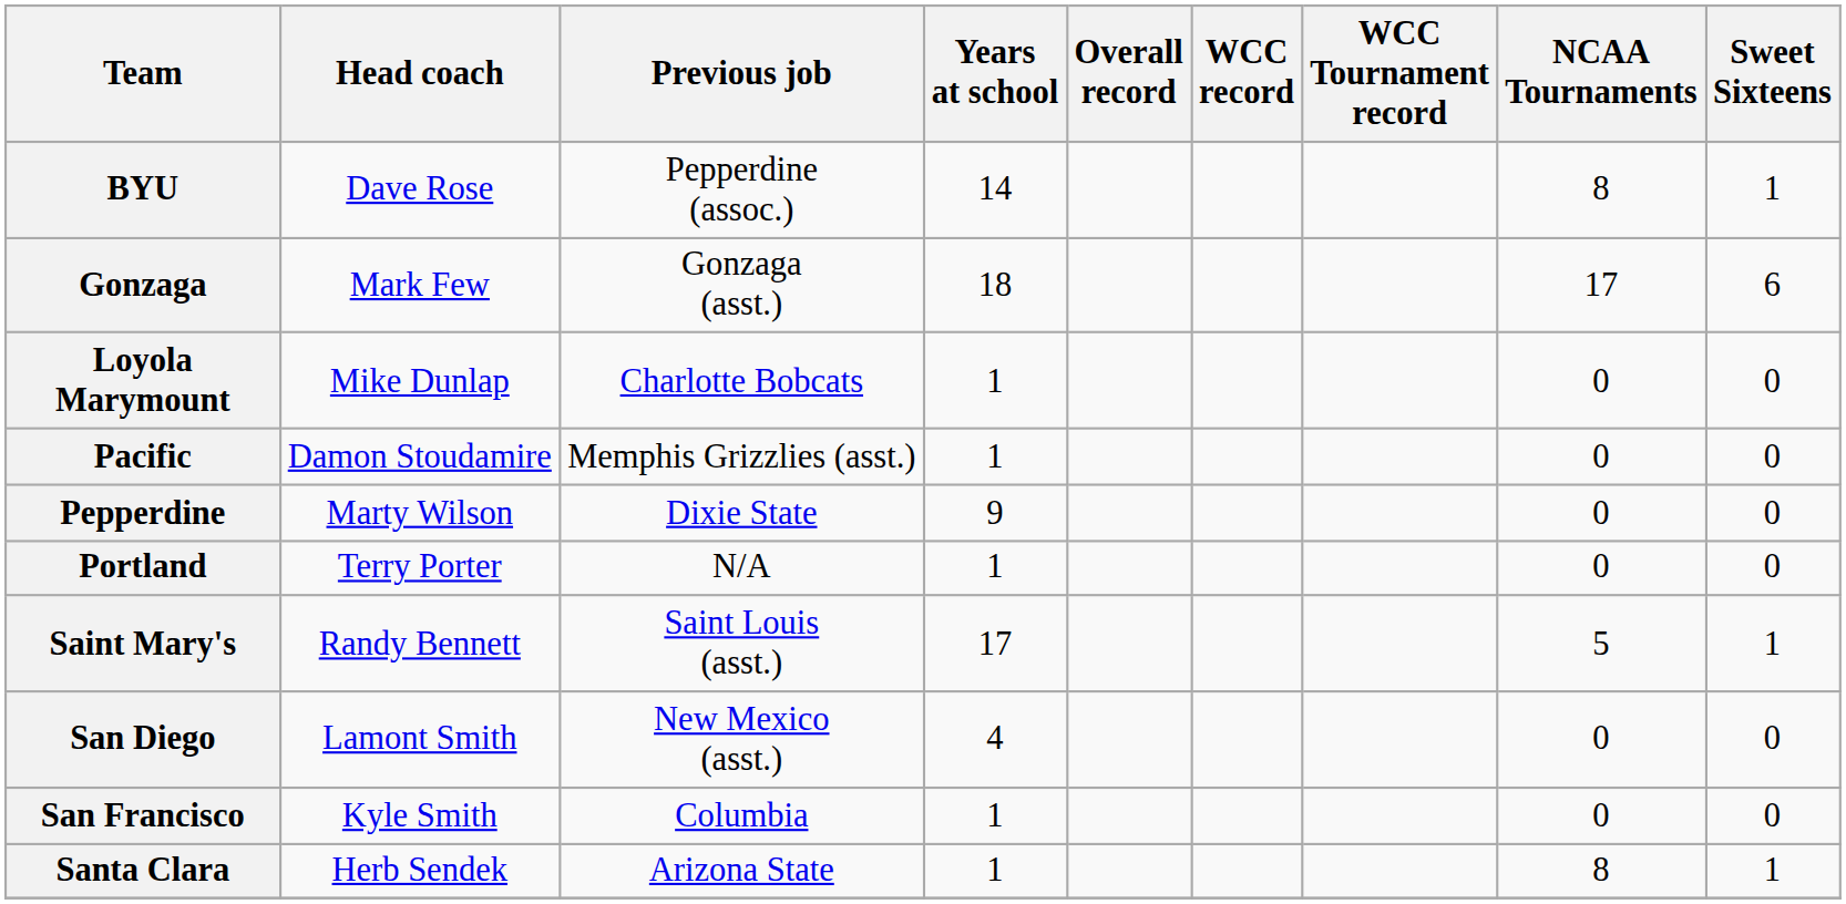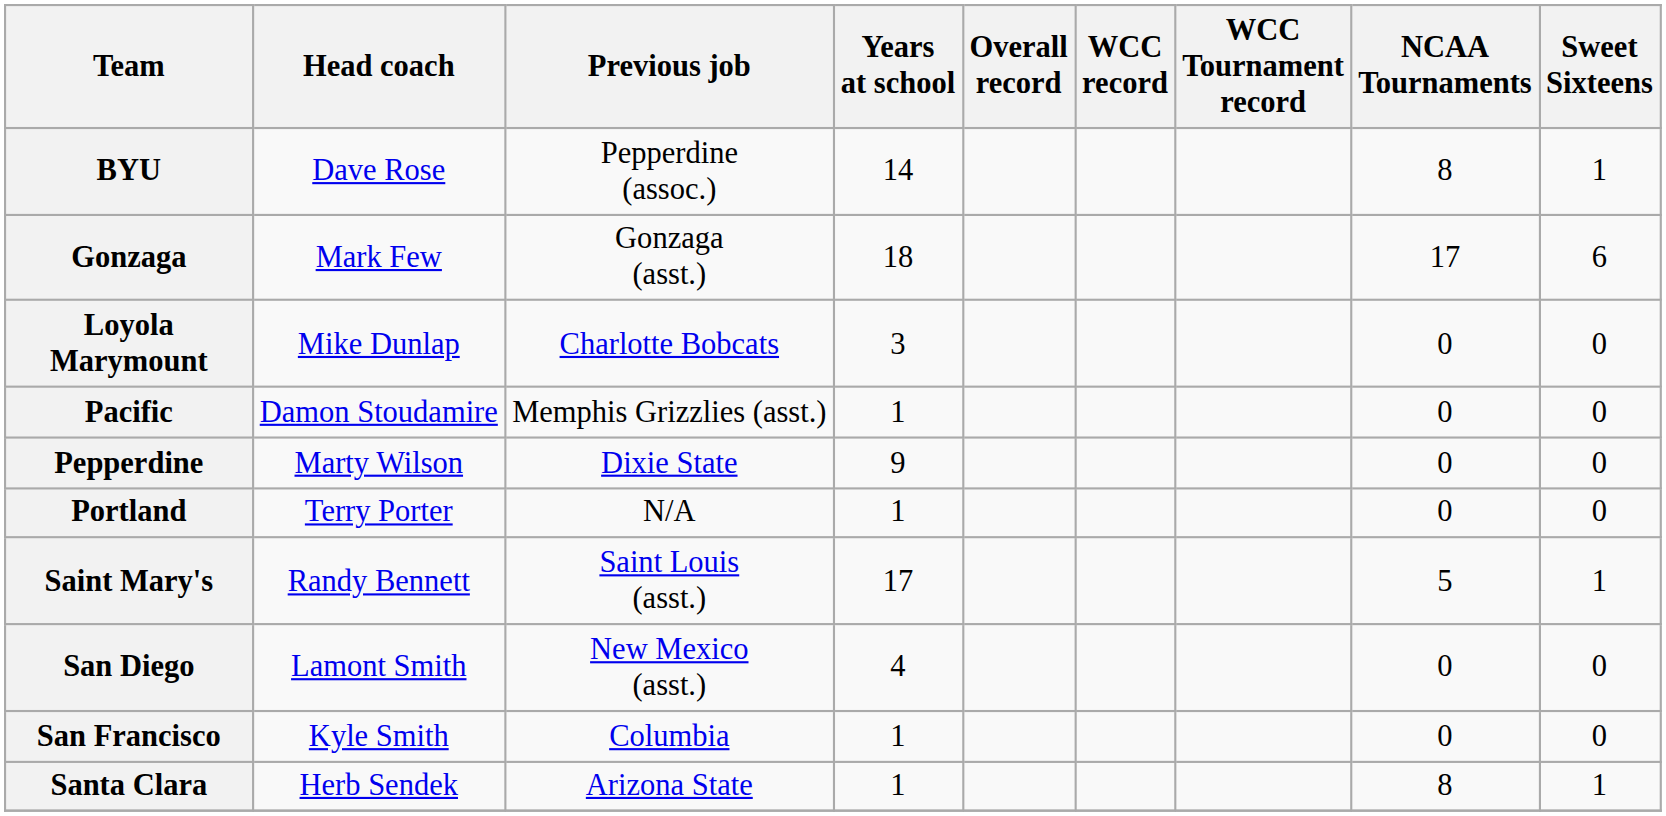 <table class="wikitable sortable" style="text-align: center;font-size:90%;">
 <tr>
 <th width="110">Team</th>
 <th>Head coach</th>
 <th>Previous job</th>
 <th>Years<br>at school</th>
 <th>Overall<br>record</th>
 <th>WCC<br>record</th>
 <th>WCC<br>Tournament<br>record</th>
 <th>NCAA<br>Tournaments</th>
 <th>Sweet<br>Sixteens</th>
 </tr>
 <tr>
 <th style=>BYU</th>
 <td><a href='#'>Dave Rose</a></td>
 <td>Pepperdine<br>(assoc.)</td>
 <td>14</td>
 <td></td>
 <td></td>
 <td></td>
 <td>8</td>
 <td>1</td>
 </tr>
 <tr>
 <th style=>Gonzaga</th>
 <td><a href='#'>Mark Few</a></td>
 <td>Gonzaga<br>(asst.)</td>
 <td>18</td>
 <td></td>
 <td></td>
 <td></td>
 <td>17</td>
 <td>6</td>
 </tr>
 <tr>
 <th style=>Loyola Marymount</th>
 <td><a href='#'>Mike Dunlap</a></td>
 <td><a href='#'>Charlotte Bobcats</a></td>
-<td>1</td>
+<td>3</td>
 <td></td>
 <td></td>
 <td></td>
 <td>0</td>
 <td>0</td>
 </tr>
 <tr>
 <th style=>Pacific</th>
 <td><a href='#'>Damon Stoudamire</a></td>
 <td>Memphis Grizzlies (asst.)</td>
 <td>1</td>
 <td></td>
 <td></td>
 <td></td>
 <td>0</td>
 <td>0</td>
 </tr>
 <tr>
 <th style=>Pepperdine</th>
 <td><a href='#'>Marty Wilson</a></td>
 <td><a href='#'>Dixie State</a></td>
 <td>9</td>
 <td></td>
 <td></td>
 <td></td>
 <td>0</td>
 <td>0</td>
 </tr>
 <tr>
 <th style=>Portland</th>
 <td><a href='#'>Terry Porter</a></td>
 <td>N/A</td>
 <td>1</td>
 <td></td>
 <td></td>
 <td></td>
 <td>0</td>
 <td>0</td>
 </tr>
 <tr>
 <th style=>Saint Mary's</th>
 <td><a href='#'>Randy Bennett</a></td>
 <td><a href='#'>Saint Louis</a><br>(asst.)</td>
 <td>17</td>
 <td></td>
 <td></td>
 <td></td>
 <td>5</td>
 <td>1</td>
 </tr>
 <tr>
 <th style=>San Diego</th>
 <td><a href='#'>Lamont Smith</a></td>
 <td><a href='#'>New Mexico</a><br>(asst.)</td>
 <td>4</td>
 <td></td>
 <td></td>
 <td></td>
 <td>0</td>
 <td>0</td>
 </tr>
 <tr>
 <th style=>San Francisco</th>
 <td><a href='#'>Kyle Smith</a></td>
 <td><a href='#'>Columbia</a></td>
 <td>1</td>
 <td></td>
 <td></td>
 <td></td>
 <td>0</td>
 <td>0</td>
 </tr>
 <tr>
 <th style=>Santa Clara</th>
 <td><a href='#'>Herb Sendek</a></td>
 <td><a href='#'>Arizona State</a></td>
 <td>1</td>
 <td></td>
 <td></td>
 <td></td>
 <td>8</td>
 <td>1</td>
 </tr>
 <tr>
 </tr>
 </table>
